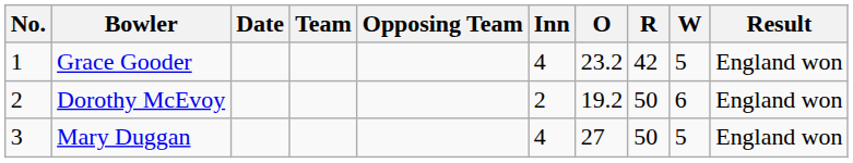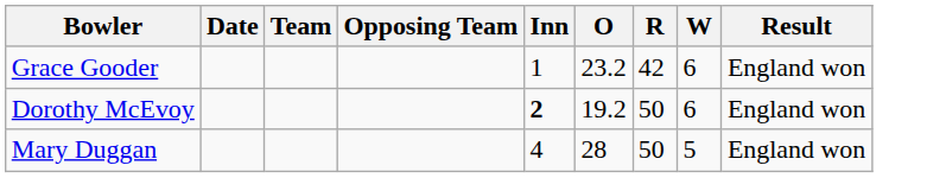 <table class="wikitable sortable">
 <tr>
-<th>No.</th>
 <th>Bowler</th>
 <th>Date</th>
 <th>Team</th>
 <th>Opposing Team</th>
 <th scope="col" style="width:20px;">Inn</th>
 <th scope="col" style="width:20px;">O</th>
 <th scope="col" style="width:20px;">R</th>
 <th scope="col" style="width:20px;">W</th>
 <th>Result</th>
 </tr>
 <tr>
-<td>1</td>
 <td><a href='#'>Grace Gooder</a></td>
 <td></td>
 <td></td>
 <td></td>
-<td>4</td>
+<td>1</td>
 <td>23.2</td>
 <td>42</td>
-<td>5</td>
+<td>6</td>
 <td>England won</td>
 </tr>
 <tr>
-<td>2</td>
 <td><a href='#'>Dorothy McEvoy</a></td>
 <td></td>
 <td></td>
 <td></td>
-<td>2</td>
+<td><strong>2</strong></td>
 <td>19.2</td>
 <td>50</td>
 <td>6</td>
 <td>England won</td>
 </tr>
 <tr>
-<td>3</td>
 <td><a href='#'>Mary Duggan</a></td>
 <td></td>
 <td></td>
 <td></td>
 <td>4</td>
-<td>27</td>
+<td>28</td>
 <td>50</td>
 <td>5</td>
 <td>England won</td>
 </tr>
 </table>
